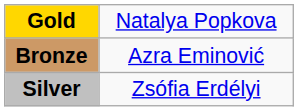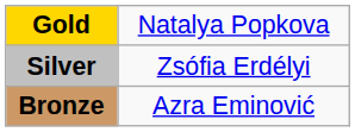 <table class="wikitable" style="text-align:center; " width="35%">
 <tr>
 <td bgcolor="gold"><strong>Gold</strong></td>
 <td><a href='#'>Natalya Popkova</a><br>  <small><em></em></small></td>
 </tr>
 <tr>
+<td bgcolor="silver"><strong>Silver</strong></td>
+<td><a href='#'>Zsófia Erdélyi</a><br>  <small><em></em></small></td>
+</tr>
+<tr>
 <td bgcolor="CC9966"><strong>Bronze</strong></td>
 <td><a href='#'>Azra Eminović</a><br>  <small><em></em></small></td>
 </tr>
-<tr>
-<td bgcolor="silver"><strong>Silver</strong></td>
-<td><a href='#'>Zsófia Erdélyi</a><br>  <small><em></em></small></td>
-</tr>
 </table>
